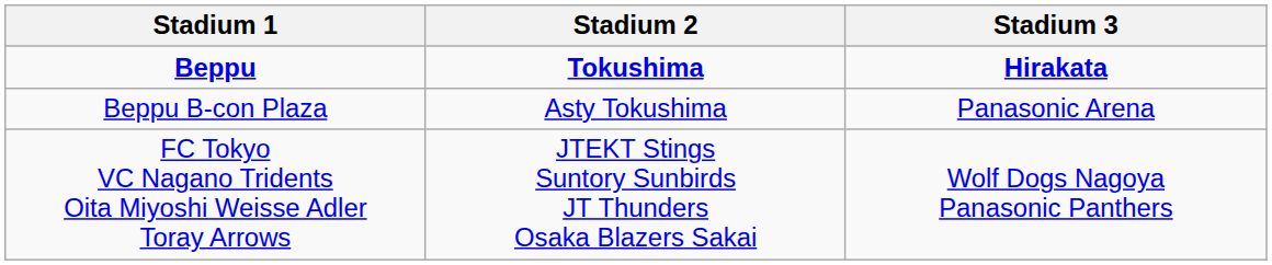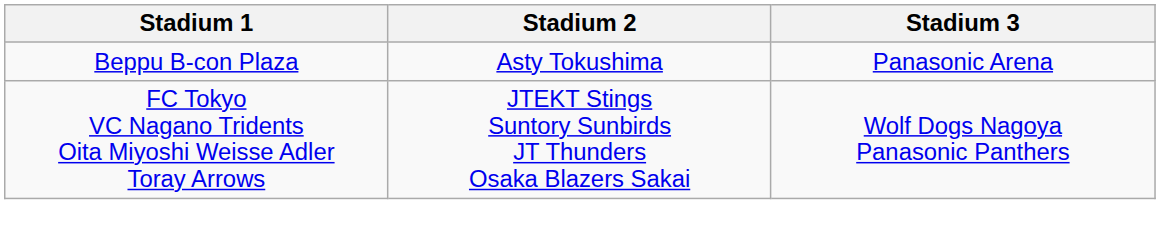 <table class=wikitable style=text-align:center>
 <tr>
 <th width=25%>Stadium 1</th>
 <th width=25%>Stadium 2</th>
 <th width=25%>Stadium 3</th>
-</tr>
-<tr>
-<td><strong><a href='#'>Beppu</a></strong></td>
-<td><strong><a href='#'>Tokushima</a></strong></td>
-<td><strong><a href='#'>Hirakata</a></strong></td>
 </tr>
 <tr>
 <td><a href='#'>Beppu B-con Plaza</a></td>
 <td><a href='#'>Asty Tokushima</a></td>
 <td><a href='#'>Panasonic Arena</a></td>
 </tr>
 <tr>
 <td><a href='#'>FC Tokyo</a><br><a href='#'>VC Nagano Tridents</a><br><a href='#'>Oita Miyoshi Weisse Adler</a><br><a href='#'>Toray Arrows</a></td>
 <td><a href='#'>JTEKT Stings</a><br><a href='#'>Suntory Sunbirds</a><br><a href='#'>JT Thunders</a><br><a href='#'>Osaka Blazers Sakai</a></td>
 <td><a href='#'>Wolf Dogs Nagoya</a><br><a href='#'>Panasonic Panthers</a></td>
 </tr>
 </table>
